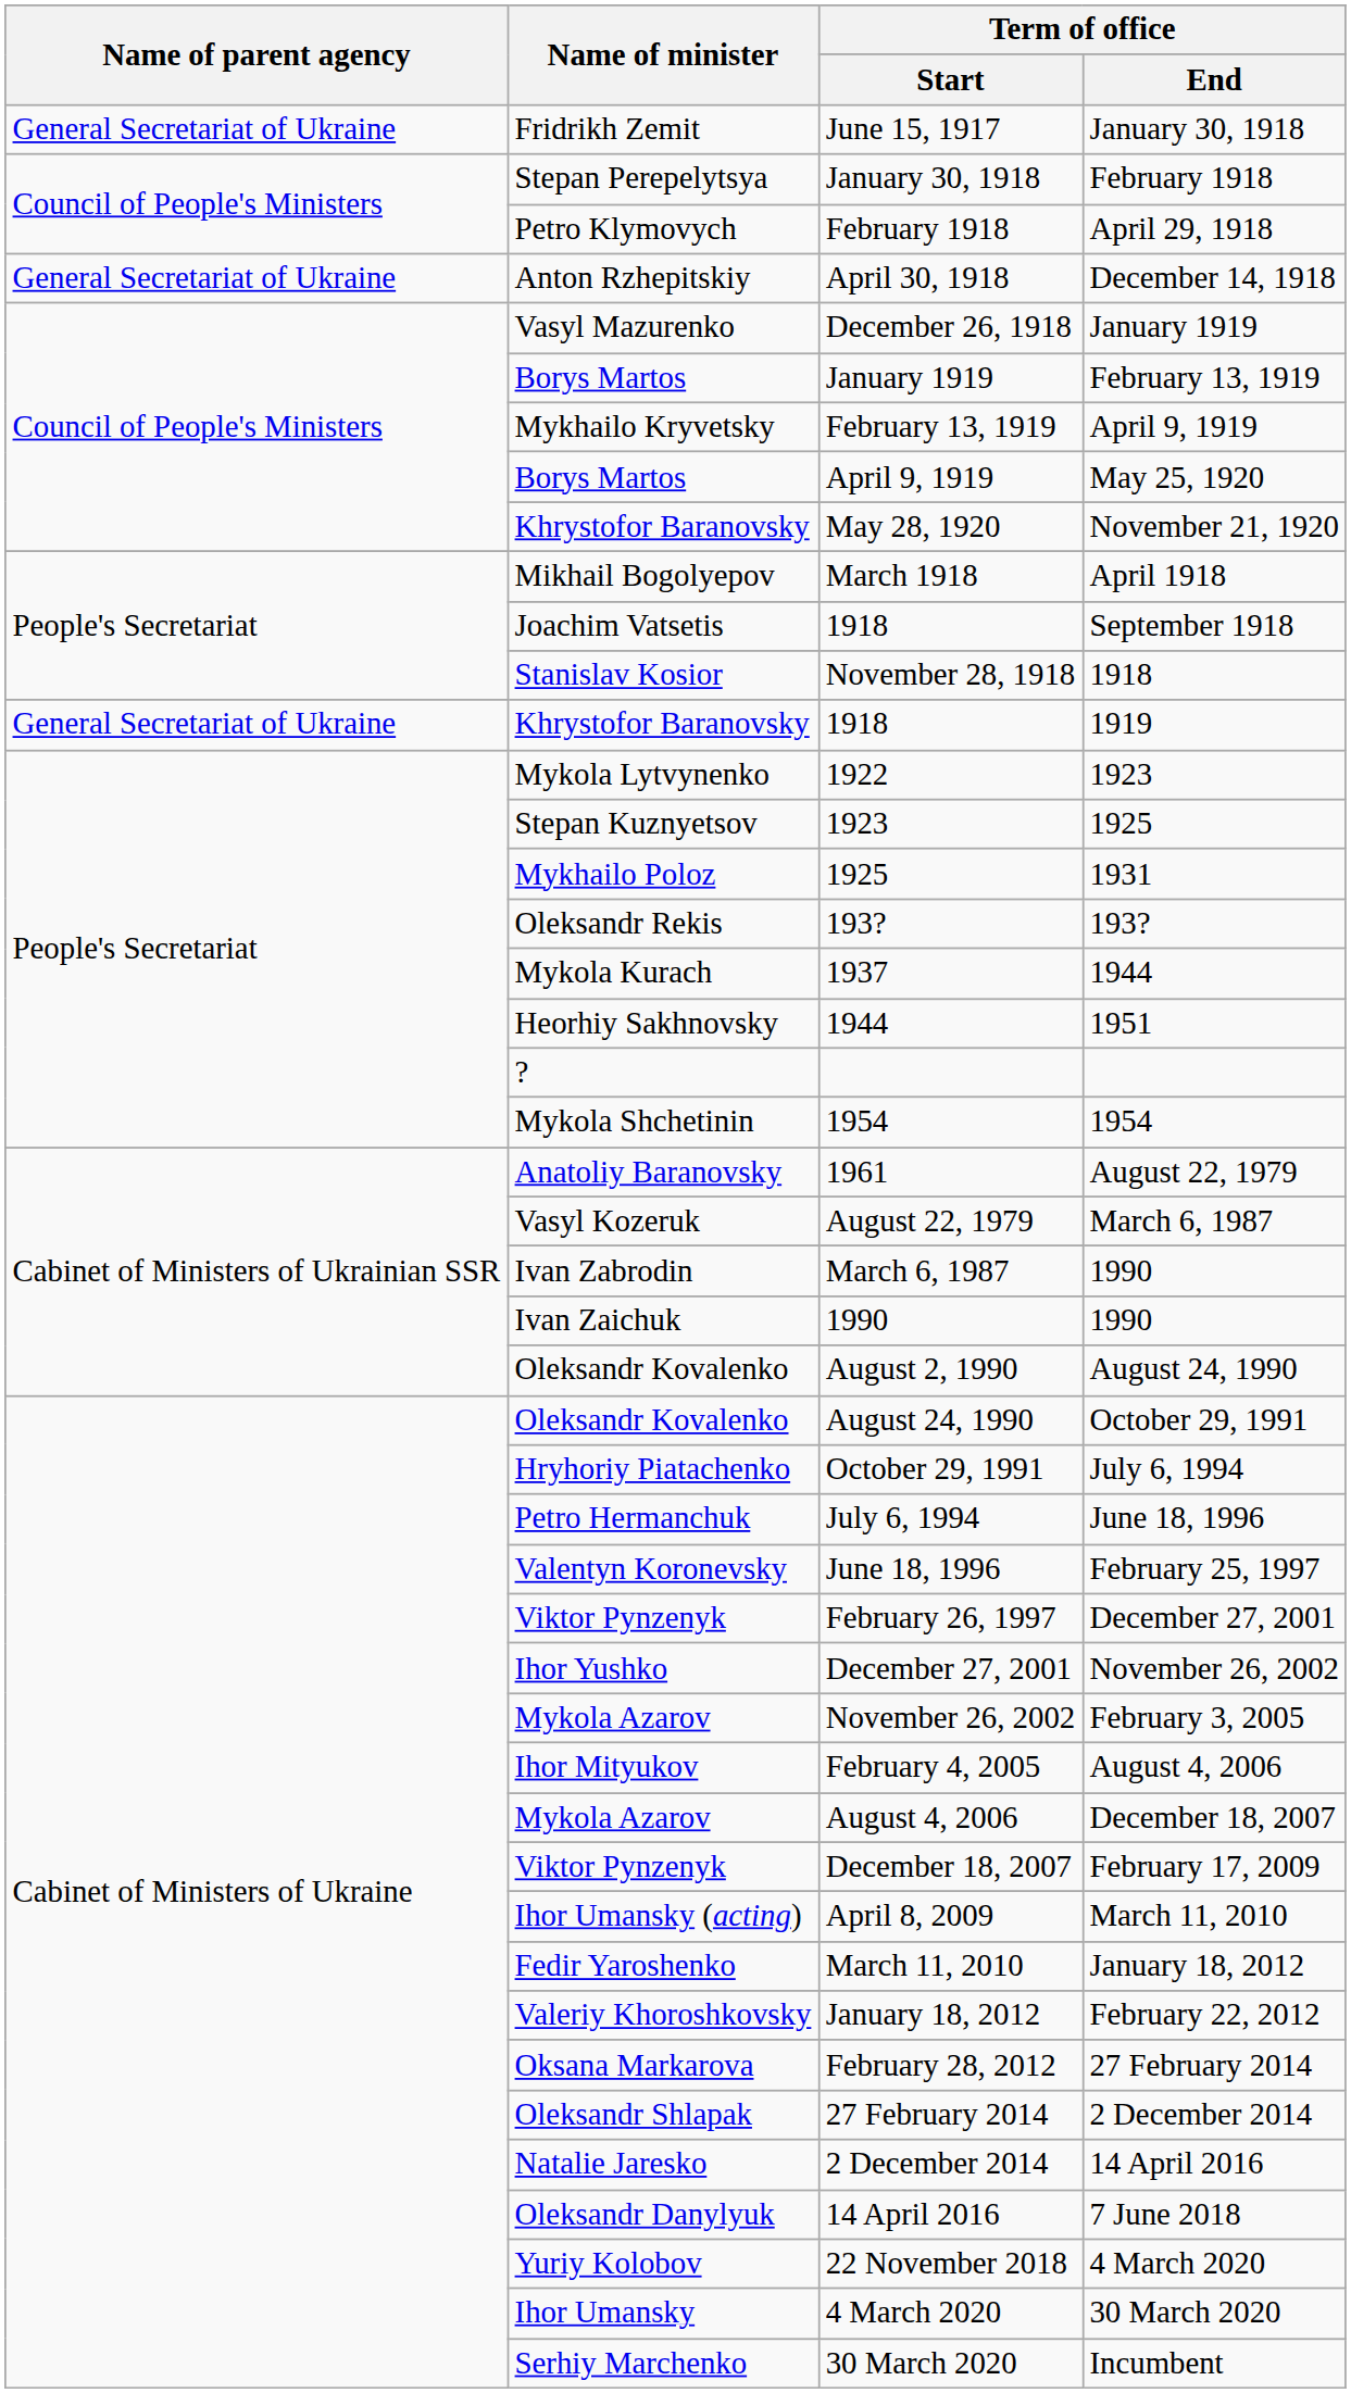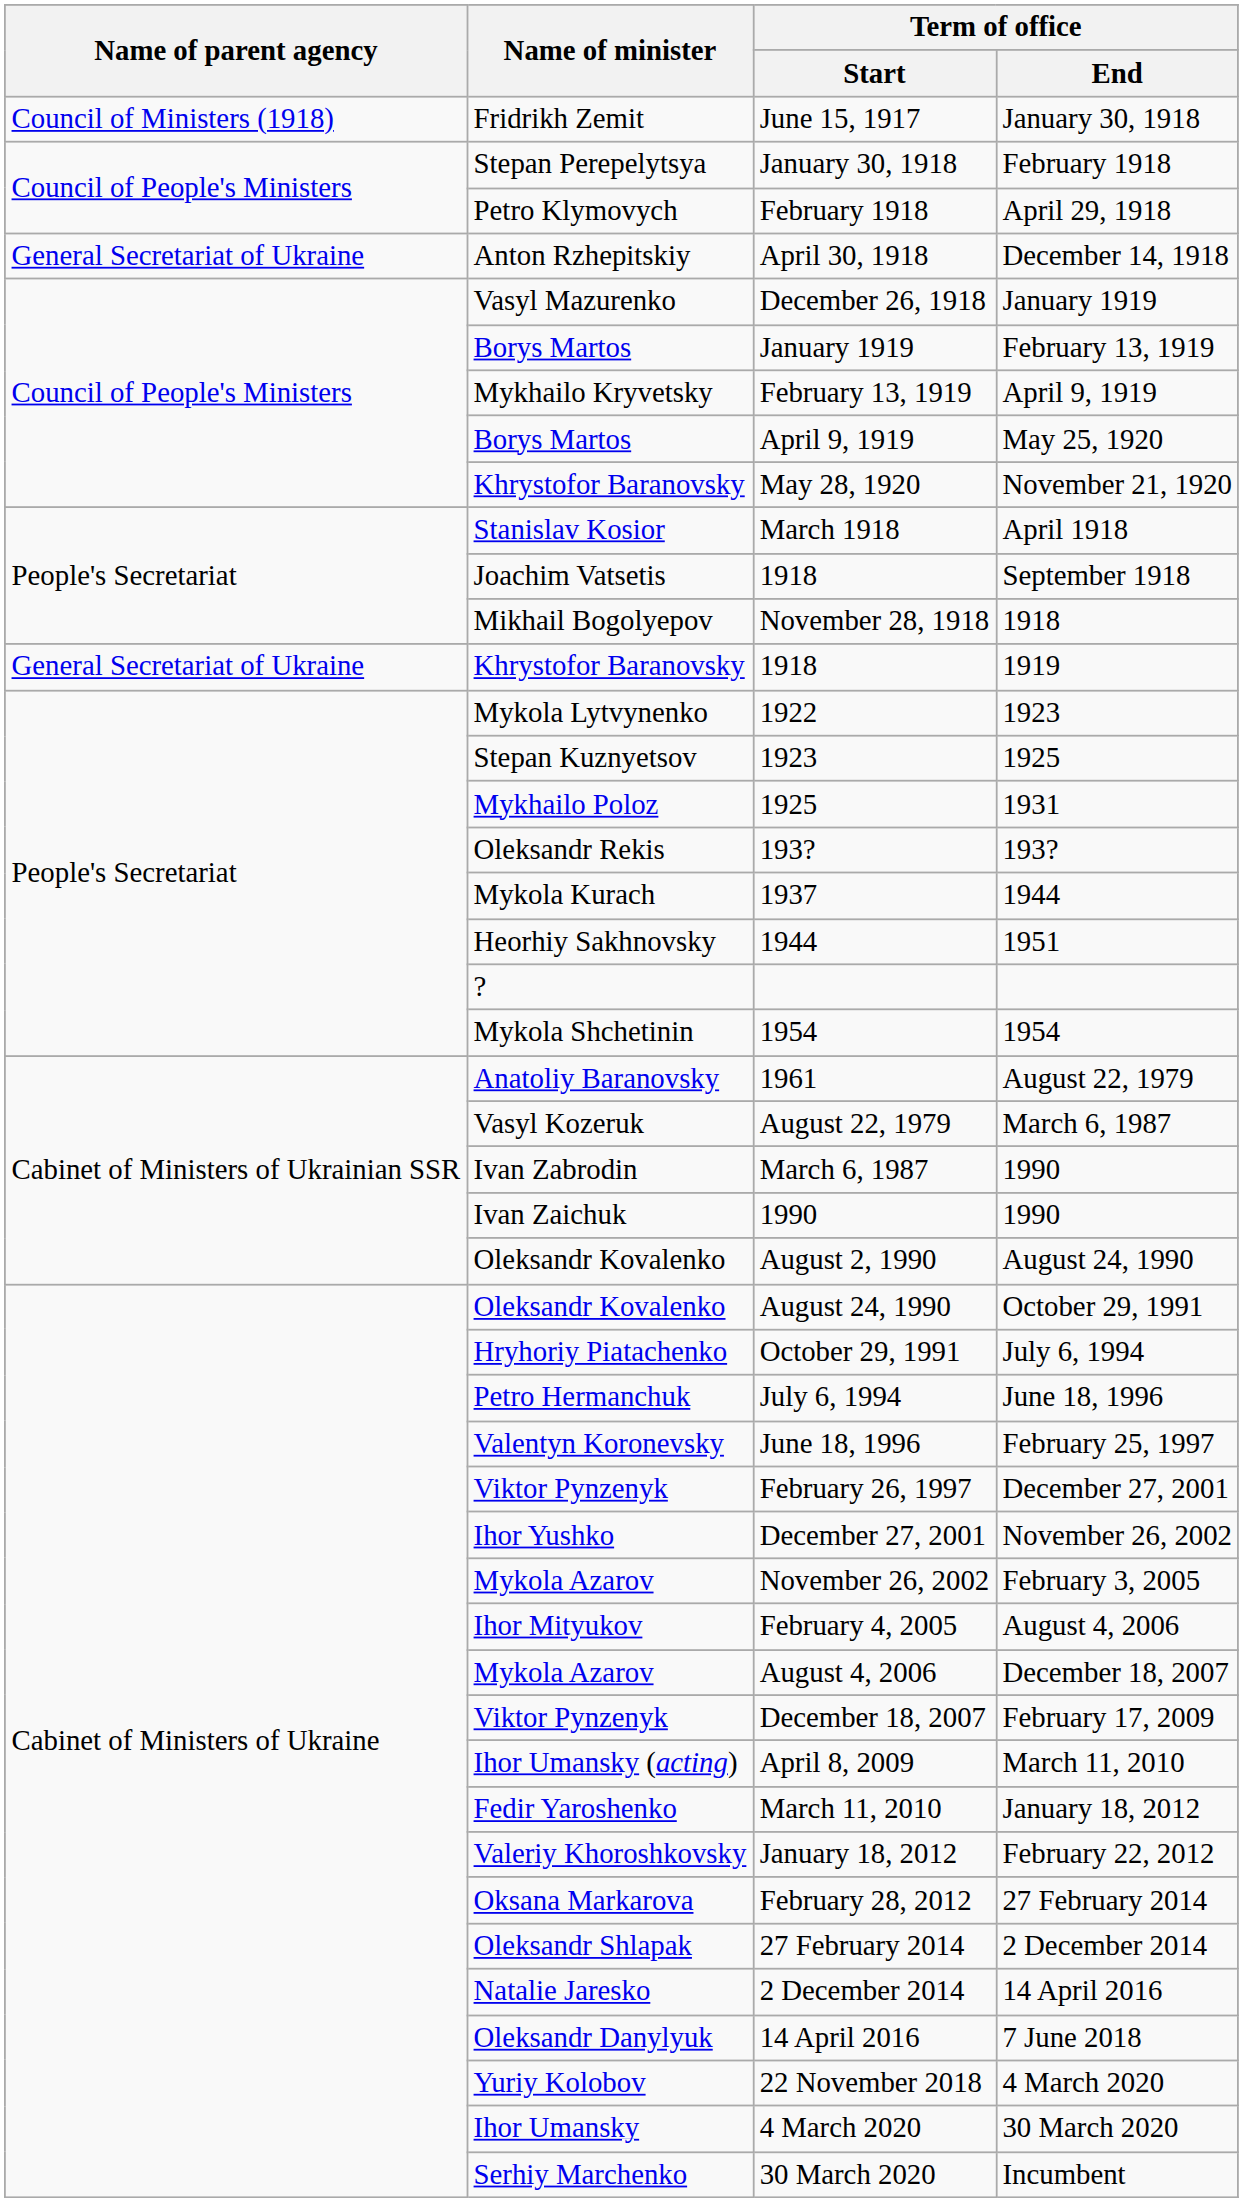 <table class="wikitable">
 <tr>
 <th rowspan="2">Name of parent agency</th>
 <th rowspan="2">Name of minister</th>
 <th colspan="2">Term of office</th>
 </tr>
 <tr>
 <th>Start</th>
 <th>End</th>
 </tr>
 <tr>
-<td><a href='#'>General Secretariat of Ukraine</a></td>
+<td><a href='#'>Council of Ministers (1918)</a></td>
 <td>Fridrikh Zemit</td>
 <td>June 15, 1917</td>
 <td>January 30, 1918</td>
 </tr>
 <tr>
 <td rowspan="2"><a href='#'>Council of People's Ministers</a></td>
 <td>Stepan Perepelytsya</td>
 <td>January 30, 1918</td>
 <td>February 1918</td>
 </tr>
 <tr>
 <td>Petro Klymovych</td>
 <td>February 1918</td>
 <td>April 29, 1918</td>
 </tr>
 <tr>
 <td><a href='#'>General Secretariat of Ukraine</a></td>
 <td>Anton Rzhepitskiy</td>
 <td>April 30, 1918</td>
 <td>December 14, 1918</td>
 </tr>
 <tr>
 <td rowspan="5"><a href='#'>Council of People's Ministers</a></td>
 <td>Vasyl Mazurenko</td>
 <td>December 26, 1918</td>
 <td>January 1919</td>
 </tr>
 <tr>
 <td><a href='#'>Borys Martos</a></td>
 <td>January 1919</td>
 <td>February 13, 1919</td>
 </tr>
 <tr>
 <td>Mykhailo Kryvetsky</td>
 <td>February 13, 1919</td>
 <td>April 9, 1919</td>
 </tr>
 <tr>
 <td><a href='#'>Borys Martos</a></td>
 <td>April 9, 1919</td>
 <td>May 25, 1920</td>
 </tr>
 <tr>
 <td><a href='#'>Khrystofor Baranovsky</a></td>
 <td>May 28, 1920</td>
 <td>November 21, 1920</td>
 </tr>
 <tr>
 <td rowspan="3">People's Secretariat</td>
-<td>Mikhail Bogolyepov</td>
+<td><a href='#'>Stanislav Kosior</a></td>
 <td>March 1918</td>
 <td>April 1918</td>
 </tr>
 <tr>
 <td>Joachim Vatsetis</td>
 <td>1918</td>
 <td>September 1918</td>
 </tr>
 <tr>
-<td><a href='#'>Stanislav Kosior</a></td>
+<td>Mikhail Bogolyepov</td>
 <td>November 28, 1918</td>
 <td>1918</td>
 </tr>
 <tr>
 <td><a href='#'>General Secretariat of Ukraine</a></td>
 <td><a href='#'>Khrystofor Baranovsky</a></td>
 <td>1918</td>
 <td>1919</td>
 </tr>
 <tr>
 <td rowspan="8">People's Secretariat</td>
 <td>Mykola Lytvynenko</td>
 <td>1922</td>
 <td>1923</td>
 </tr>
 <tr>
 <td>Stepan Kuznyetsov</td>
 <td>1923</td>
 <td>1925</td>
 </tr>
 <tr>
 <td><a href='#'>Mykhailo Poloz</a></td>
 <td>1925</td>
 <td>1931</td>
 </tr>
 <tr>
 <td>Oleksandr Rekis</td>
 <td>193?</td>
 <td>193?</td>
 </tr>
 <tr>
 <td>Mykola Kurach</td>
 <td>1937</td>
 <td>1944</td>
 </tr>
 <tr>
 <td>Heorhiy Sakhnovsky</td>
 <td>1944</td>
 <td>1951</td>
 </tr>
 <tr>
 <td>?</td>
 <td></td>
 <td></td>
 </tr>
 <tr>
 <td>Mykola Shchetinin</td>
 <td>1954</td>
 <td>1954</td>
 </tr>
 <tr>
 <td rowspan="5">Cabinet of Ministers of Ukrainian SSR</td>
 <td><a href='#'>Anatoliy Baranovsky</a></td>
 <td>1961</td>
 <td>August 22, 1979</td>
 </tr>
 <tr>
 <td>Vasyl Kozeruk</td>
 <td>August 22, 1979</td>
 <td>March 6, 1987</td>
 </tr>
 <tr>
 <td>Ivan Zabrodin</td>
 <td>March 6, 1987</td>
 <td>1990</td>
 </tr>
 <tr>
 <td>Ivan Zaichuk</td>
 <td>1990</td>
 <td>1990</td>
 </tr>
 <tr>
 <td>Oleksandr Kovalenko</td>
 <td>August 2, 1990</td>
 <td>August 24, 1990</td>
 </tr>
 <tr>
 <td rowspan="20">Cabinet of Ministers of Ukraine</td>
 <td><a href='#'>Oleksandr Kovalenko</a></td>
 <td>August 24, 1990</td>
 <td>October 29, 1991</td>
 </tr>
 <tr>
 <td><a href='#'>Hryhoriy Piatachenko</a></td>
 <td>October 29, 1991</td>
 <td>July 6, 1994</td>
 </tr>
 <tr>
 <td><a href='#'>Petro Hermanchuk</a></td>
 <td>July 6, 1994</td>
 <td>June 18, 1996</td>
 </tr>
 <tr>
 <td><a href='#'>Valentyn Koronevsky</a></td>
 <td>June 18, 1996</td>
 <td>February 25, 1997</td>
 </tr>
 <tr>
 <td><a href='#'>Viktor Pynzenyk</a></td>
 <td>February 26, 1997</td>
 <td>December 27, 2001</td>
 </tr>
 <tr>
 <td><a href='#'>Ihor Yushko</a></td>
 <td>December 27, 2001</td>
 <td>November 26, 2002</td>
 </tr>
 <tr>
 <td><a href='#'>Mykola Azarov</a></td>
 <td>November 26, 2002</td>
 <td>February 3, 2005</td>
 </tr>
 <tr>
 <td><a href='#'>Ihor Mityukov</a></td>
 <td>February 4, 2005</td>
 <td>August 4, 2006</td>
 </tr>
 <tr>
 <td><a href='#'>Mykola Azarov</a></td>
 <td>August 4, 2006</td>
 <td>December 18, 2007</td>
 </tr>
 <tr>
 <td><a href='#'>Viktor Pynzenyk</a></td>
 <td>December 18, 2007</td>
 <td>February 17, 2009</td>
 </tr>
 <tr>
 <td><a href='#'>Ihor Umansky</a> (<em><a href='#'>acting</a></em>)</td>
 <td>April 8, 2009</td>
 <td>March 11, 2010</td>
 </tr>
 <tr>
 <td><a href='#'>Fedir Yaroshenko</a></td>
 <td>March 11, 2010</td>
 <td>January 18, 2012</td>
 </tr>
 <tr>
 <td><a href='#'>Valeriy Khoroshkovsky</a></td>
 <td>January 18, 2012</td>
 <td>February 22, 2012</td>
 </tr>
 <tr>
 <td><a href='#'>Oksana Markarova</a></td>
 <td>February 28, 2012</td>
 <td>27 February 2014</td>
 </tr>
 <tr>
 <td><a href='#'>Oleksandr Shlapak</a></td>
 <td>27 February 2014</td>
 <td>2 December 2014</td>
 </tr>
 <tr>
 <td><a href='#'>Natalie Jaresko</a></td>
 <td>2 December 2014</td>
 <td>14 April 2016</td>
 </tr>
 <tr>
 <td><a href='#'>Oleksandr Danylyuk</a></td>
 <td>14 April 2016</td>
 <td>7 June 2018</td>
 </tr>
 <tr>
 <td><a href='#'>Yuriy Kolobov</a></td>
 <td>22 November 2018</td>
 <td>4 March 2020</td>
 </tr>
 <tr>
 <td><a href='#'>Ihor Umansky</a></td>
 <td>4 March 2020</td>
 <td>30 March 2020</td>
 </tr>
 <tr>
 <td><a href='#'>Serhiy Marchenko</a></td>
 <td>30 March 2020</td>
 <td>Incumbent</td>
 </tr>
 </table>
